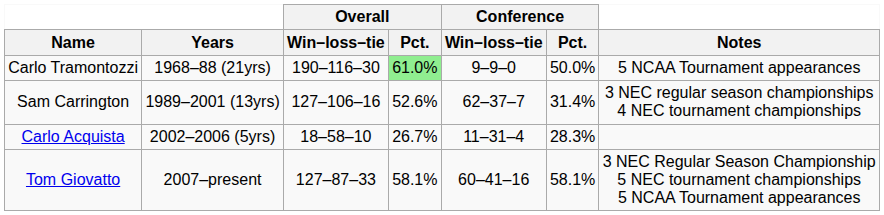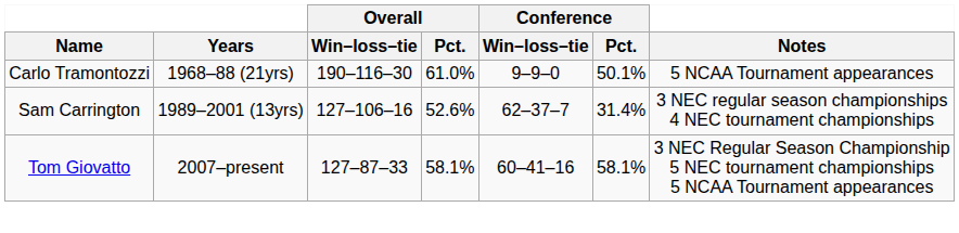 <table class="wikitable" style="text-align: center;">
 <tr>
 <th colspan=1 style="background:white; border-top-style:hidden; border-left-style:hidden;"></th>
 <th colspan=1 style="background:white; border-top-style:hidden; border-left-style:hidden;"></th>
 <th colspan="2">Overall</th>
 <th colspan="2">Conference</th>
 <th colspan=1 style="background:white; border-top-style:hidden; border-right-style:hidden;"></th>
 </tr>
 <tr>
 <th>Name</th>
 <th>Years</th>
 <th>Win–loss–tie</th>
 <th>Pct.</th>
 <th>Win–loss–tie</th>
 <th>Pct.</th>
 <th>Notes</th>
 </tr>
 <tr>
 </tr>
 <tr>
 <td>Carlo Tramontozzi</td>
 <td align="center">1968–88 (21yrs)</td>
 <td align="center">190–116–30</td>
-<td align="center" style="background: lightgreen;">61.0%</td>
+<td align="center">61.0%</td>
 <td align="center">9–9–0</td>
-<td align="center">50.0%</td>
+<td align="center">50.1%</td>
 <td>5 NCAA Tournament appearances</td>
 </tr>
 <tr>
 <td>Sam Carrington</td>
 <td align="center">1989–2001 (13yrs)</td>
 <td align="center">127–106–16</td>
 <td align="center">52.6%</td>
 <td align="center">62–37–7</td>
 <td align="center">31.4%</td>
 <td>3 NEC regular season championships<br>4 NEC tournament championships</td>
-</tr>
-<tr>
-<td><a href='#'>Carlo Acquista</a></td>
-<td align="center">2002–2006 (5yrs)</td>
-<td align="center">18–58–10</td>
-<td align="center">26.7%</td>
-<td align="center">11–31–4</td>
-<td align="center">28.3%</td>
-<td></td>
 </tr>
 <tr>
 <td><a href='#'>Tom Giovatto</a></td>
 <td align="center">2007–present</td>
 <td align="center">127–87–33</td>
 <td align="center">58.1%</td>
 <td align="center">60–41–16</td>
 <td align="center">58.1%</td>
 <td>3 NEC Regular Season Championship<br>5 NEC tournament championships<br>5 NCAA Tournament appearances</td>
 </tr>
 <tr>
 </tr>
 </table>
